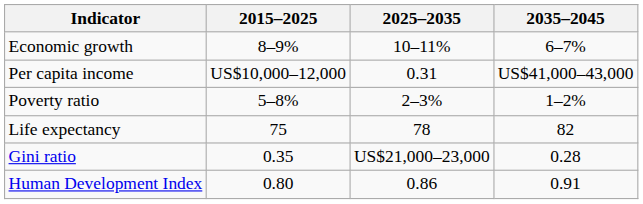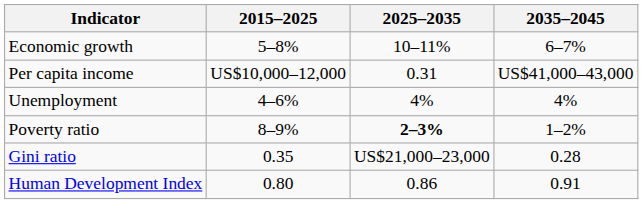 <table class="wikitable">
 <tr>
 <th>Indicator</th>
 <th>2015–2025</th>
 <th>2025–2035</th>
 <th>2035–2045</th>
 </tr>
 <tr>
 <td>Economic growth</td>
-<td align=center>8–9%</td>
+<td align=center>5–8%</td>
 <td align=center>10–11%</td>
 <td align=center>6–7%</td>
 </tr>
 <tr>
 <td>Per capita income</td>
 <td align=center>US$10,000–12,000</td>
 <td align=center>0.31</td>
 <td align=center>US$41,000–43,000</td>
 </tr>
 <tr>
-<td>Poverty ratio</td>
-<td align=center>5–8%</td>
-<td align=center>2–3%</td>
-<td align=center>1–2%</td>
+<td>Unemployment</td>
+<td align=center>4–6%</td>
+<td align=center>4%</td>
+<td align=center>4%</td>
 </tr>
 <tr>
-<td>Life expectancy</td>
-<td align=center>75</td>
-<td align=center>78</td>
-<td align=center>82</td>
+<td>Poverty ratio</td>
+<td align=center>8–9%</td>
+<td align=center><strong>2–3%</strong></td>
+<td align=center>1–2%</td>
 </tr>
 <tr>
 <td><a href='#'>Gini ratio</a></td>
 <td align=center>0.35</td>
 <td align=center>US$21,000–23,000</td>
 <td align=center>0.28</td>
 </tr>
 <tr>
 <td><a href='#'>Human Development Index</a></td>
 <td align=center>0.80</td>
 <td align=center>0.86</td>
 <td align=center>0.91</td>
 </tr>
 </table>
